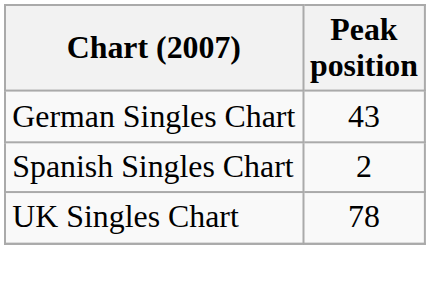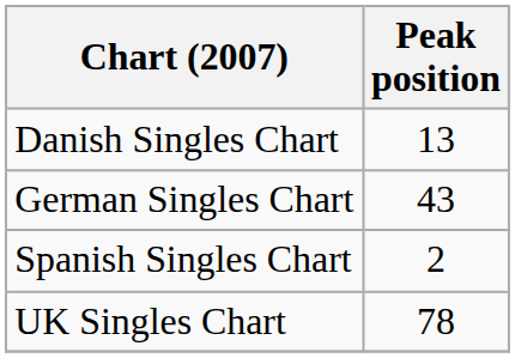 <table class="wikitable sortable">
 <tr>
 <th align="left">Chart (2007)</th>
 <th align="center">Peak<br>position</th>
+</tr>
+<tr>
+<td align="left">Danish Singles Chart</td>
+<td align="center">13</td>
 </tr>
 <tr>
 <td align="left">German Singles Chart</td>
 <td align="center">43</td>
 </tr>
 <tr>
 <td align="left">Spanish Singles Chart</td>
 <td align="center">2</td>
 </tr>
 <tr>
 <td align="left">UK Singles Chart</td>
 <td align="center">78</td>
 </tr>
 <tr>
 </tr>
 </table>
